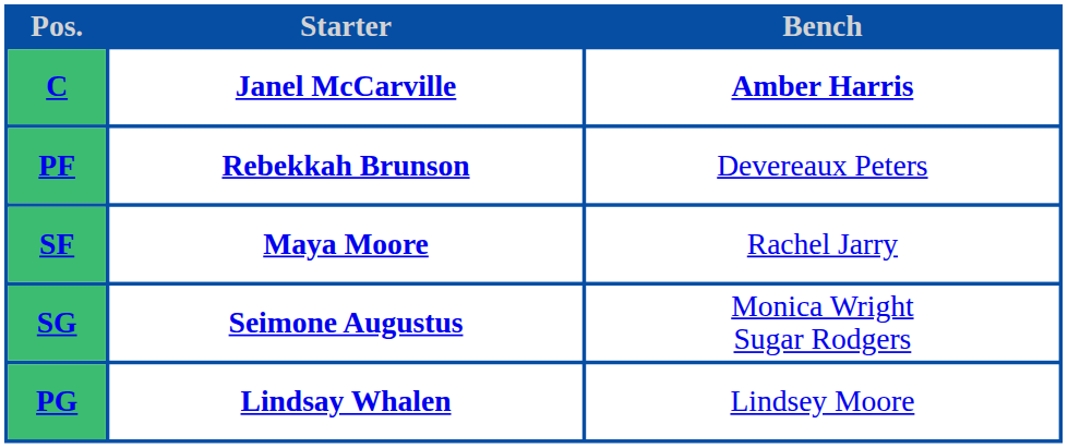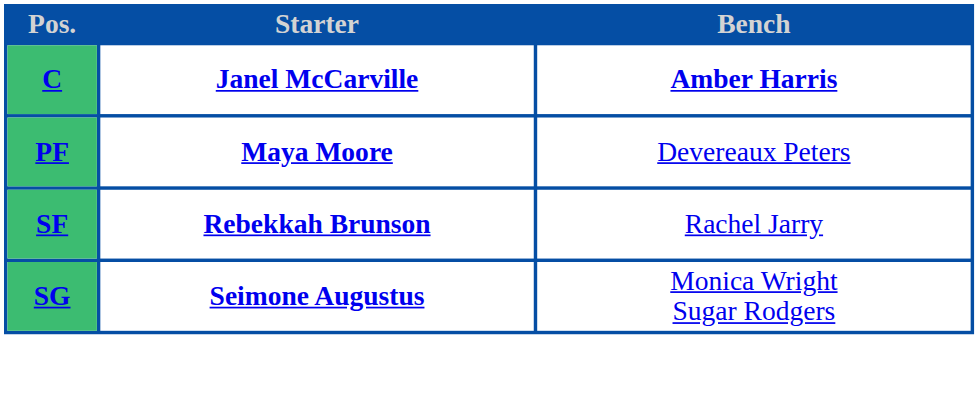 <table style="text-align: center; background:#054EA4; color:#D3D3D3">
 <tr>
 <th width="50">Pos.</th>
 <th width="250">Starter</th>
 <th width="250">Bench</th>
 </tr>
 <tr style="height:40px; background:white; color:#092C57">
 <th style="background:#3CBC71"><a href='#'><span>C</span></a></th>
 <td><strong><a href='#'>Janel McCarville</a></strong></td>
 <td><strong><a href='#'>Amber Harris</a></strong></td>
 </tr>
 <tr style="height:40px; background:white; color:#092C57">
 <th style="background:#3CBC71"><a href='#'><span>PF</span></a></th>
-<td><strong><a href='#'>Rebekkah Brunson</a></strong></td>
+<td><strong><a href='#'>Maya Moore</a></strong></td>
 <td><a href='#'>Devereaux Peters</a></td>
 </tr>
 <tr style="height:40px; background:white; color:#092C57">
 <th style="background:#3CBC71"><a href='#'><span>SF</span></a></th>
-<td><strong><a href='#'>Maya Moore</a></strong></td>
+<td><strong><a href='#'>Rebekkah Brunson</a></strong></td>
 <td><a href='#'>Rachel Jarry</a></td>
 </tr>
 <tr style="height:40px; background:white; color:#092C57">
 <th style="background:#3CBC71"><a href='#'><span>SG</span></a></th>
 <td><strong><a href='#'>Seimone Augustus</a></strong></td>
 <td><a href='#'>Monica Wright</a><br><a href='#'>Sugar Rodgers</a></td>
 </tr>
-<tr style="height:40px; background:white; color:#092C57">
-<th style="background:#3CBC71"><a href='#'><span>PG</span></a></th>
-<td><strong><a href='#'>Lindsay Whalen</a></strong></td>
-<td><a href='#'>Lindsey Moore</a></td>
-</tr>
 </table>
